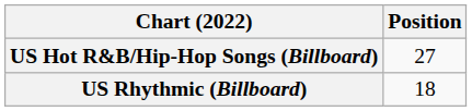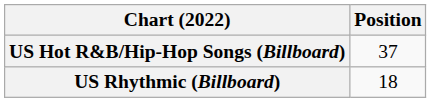 <table class="wikitable sortable plainrowheaders" style="text-align:center">
 <tr>
 <th scope="col">Chart (2022)</th>
 <th scope="col">Position</th>
 </tr>
 <tr>
 <th scope="row">US Hot R&B/Hip-Hop Songs (<em>Billboard</em>)</th>
-<td>27</td>
+<td>37</td>
 </tr>
 <tr>
 <th scope="row">US Rhythmic (<em>Billboard</em>)</th>
 <td>18</td>
 </tr>
 </table>
